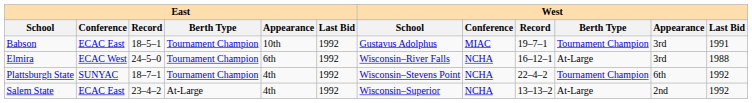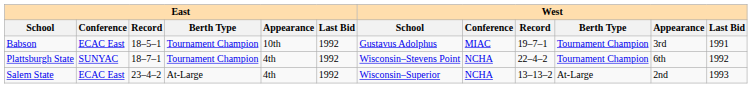 <table class="wikitable">
 <tr>
 <th colspan="6" style="background:#ffdead;">East</th>
 <th colspan="6" style="background:#ffdead;">West</th>
 </tr>
 <tr>
 <th>School</th>
 <th>Conference</th>
 <th>Record</th>
 <th>Berth Type</th>
 <th>Appearance</th>
 <th>Last Bid</th>
 <th>School</th>
 <th>Conference</th>
 <th>Record</th>
 <th>Berth Type</th>
 <th>Appearance</th>
 <th>Last Bid</th>
 </tr>
 <tr>
 <td><a href='#'>Babson</a></td>
 <td><a href='#'>ECAC East</a></td>
 <td>18–5–1</td>
 <td><a href='#'>Tournament Champion</a></td>
 <td>10th</td>
 <td>1992</td>
 <td><a href='#'>Gustavus Adolphus</a></td>
 <td><a href='#'>MIAC</a></td>
 <td>19–7–1</td>
 <td><a href='#'>Tournament Champion</a></td>
 <td>3rd</td>
 <td>1991</td>
 </tr>
 <tr>
-<td><a href='#'>Elmira</a></td>
-<td><a href='#'>ECAC West</a></td>
-<td>24–5–0</td>
-<td><a href='#'>Tournament Champion</a></td>
-<td>6th</td>
-<td>1992</td>
-<td><a href='#'>Wisconsin–River Falls</a></td>
-<td><a href='#'>NCHA</a></td>
-<td>16–12–1</td>
-<td>At-Large</td>
-<td>3rd</td>
-<td>1988</td>
-</tr>
-<tr>
 <td><a href='#'>Plattsburgh State</a></td>
 <td><a href='#'>SUNYAC</a></td>
 <td>18–7–1</td>
 <td><a href='#'>Tournament Champion</a></td>
 <td>4th</td>
 <td>1992</td>
 <td><a href='#'>Wisconsin–Stevens Point</a></td>
 <td><a href='#'>NCHA</a></td>
 <td>22–4–2</td>
 <td><a href='#'>Tournament Champion</a></td>
 <td>6th</td>
 <td>1992</td>
 </tr>
 <tr>
 <td><a href='#'>Salem State</a></td>
 <td><a href='#'>ECAC East</a></td>
 <td>23–4–2</td>
 <td>At-Large</td>
 <td>4th</td>
 <td>1992</td>
 <td><a href='#'>Wisconsin–Superior</a></td>
 <td><a href='#'>NCHA</a></td>
 <td>13–13–2</td>
 <td>At-Large</td>
 <td>2nd</td>
-<td>1992</td>
+<td>1993</td>
 </tr>
 </table>
